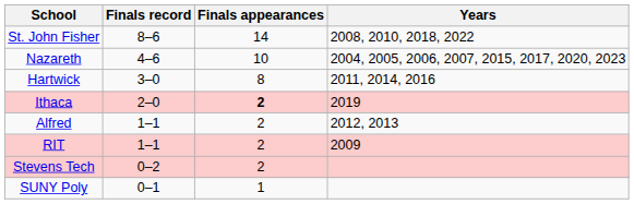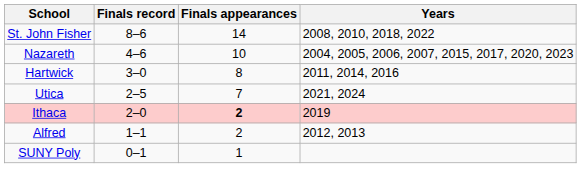 <table class="wikitable sortable" style="text-align:center;">
 <tr>
 <th>School</th>
 <th>Finals record</th>
 <th>Finals appearances</th>
 <th class=unsortable>Years</th>
 </tr>
 <tr>
 <td><a href='#'>St. John Fisher</a></td>
 <td>8–6</td>
 <td>14</td>
 <td align=left>2008, 2010, 2018, 2022</td>
 </tr>
 <tr>
 <td><a href='#'>Nazareth</a></td>
 <td>4–6</td>
 <td>10</td>
 <td align=left>2004, 2005, 2006, 2007, 2015, 2017, 2020, 2023</td>
 </tr>
 <tr>
 <td><a href='#'>Hartwick</a></td>
 <td>3–0</td>
 <td>8</td>
 <td align=left>2011, 2014, 2016</td>
 </tr>
+<tr>
+<td><a href='#'>Utica</a></td>
+<td>2–5</td>
+<td>7</td>
+<td align=left>2021, 2024</td>
+</tr>
 <tr bgcolor=#fdcccc>
 <td><a href='#'>Ithaca</a></td>
 <td>2–0</td>
 <td><strong>2</strong></td>
 <td align=left>2019</td>
 </tr>
 <tr>
 <td><a href='#'>Alfred</a></td>
 <td>1–1</td>
 <td>2</td>
 <td align=left>2012, 2013</td>
 </tr>
-<tr bgcolor=#fdcccc>
-<td><a href='#'>RIT</a></td>
-<td>1–1</td>
-<td>2</td>
-<td align=left>2009</td>
-</tr>
-<tr bgcolor=#fdcccc>
-<td><a href='#'>Stevens Tech</a></td>
-<td>0–2</td>
-<td>2</td>
-<td align=left></td>
-</tr>
 <tr>
 <td><a href='#'>SUNY Poly</a></td>
 <td>0–1</td>
 <td>1</td>
 <td align=left></td>
 </tr>
 </table>
